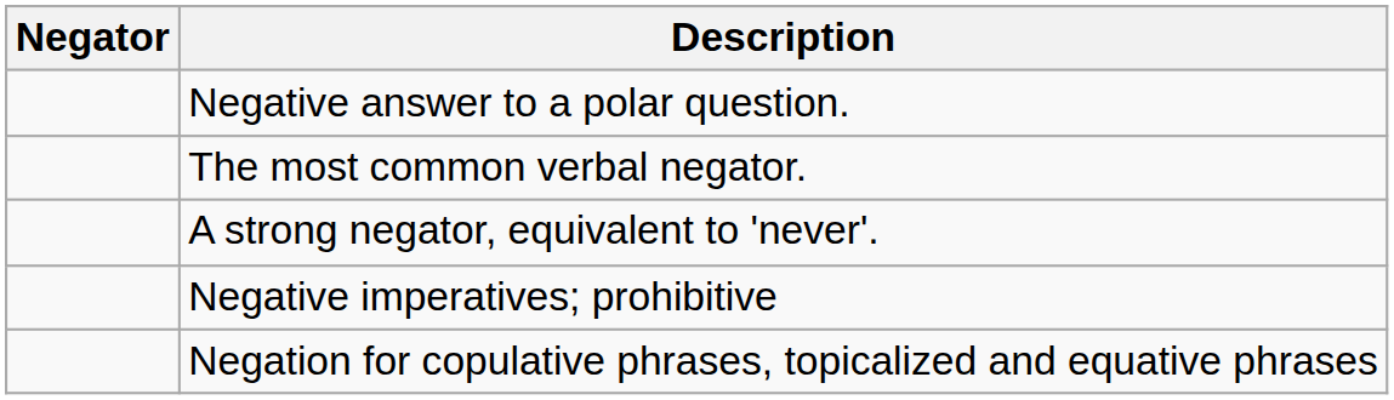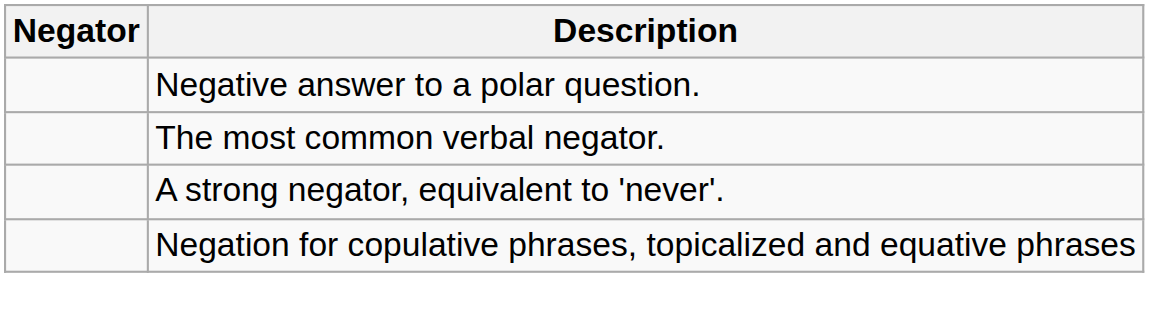 <table class="wikitable">
 <tr>
 <th>Negator</th>
 <th>Description</th>
 </tr>
 <tr>
 <td></td>
 <td>Negative answer to a polar question.</td>
 </tr>
 <tr>
 <td></td>
 <td>The most common verbal negator.</td>
 </tr>
 <tr>
 <td></td>
 <td>A strong negator, equivalent to 'never'.</td>
 </tr>
 <tr>
 <td></td>
-<td>Negative imperatives; prohibitive</td>
-</tr>
-<tr>
-<td></td>
 <td>Negation for copulative phrases, topicalized and equative phrases</td>
 </tr>
 </table>
